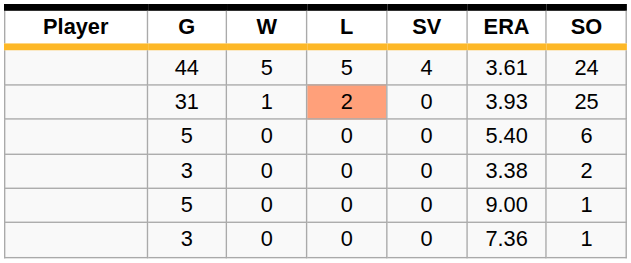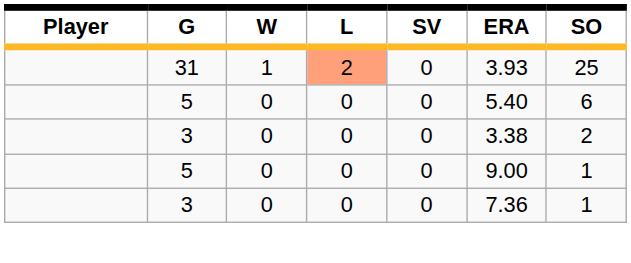 <table class="wikitable sortable">
 <tr>
 <th style="background:#FFFFFF; border-top:#000000 5px solid; border-bottom:#FDB827 5px solid;" width="16%">Player</th>
 <th style="background:#FFFFFF; border-top:#000000 5px solid; border-bottom:#FDB827 5px solid;" width="9%">G</th>
 <th style="background:#FFFFFF; border-top:#000000 5px solid; border-bottom:#FDB827 5px solid;" width="9%">W</th>
 <th style="background:#FFFFFF; border-top:#000000 5px solid; border-bottom:#FDB827 5px solid;" width="9%">L</th>
 <th style="background:#FFFFFF; border-top:#000000 5px solid; border-bottom:#FDB827 5px solid;" width="9%">SV</th>
 <th style="background:#FFFFFF; border-top:#000000 5px solid; border-bottom:#FDB827 5px solid;" width="9%">ERA</th>
 <th style="background:#FFFFFF; border-top:#000000 5px solid; border-bottom:#FDB827 5px solid;" width="9%">SO</th>
-</tr>
-<tr align="center">
-<td></td>
-<td>44</td>
-<td>5</td>
-<td>5</td>
-<td>4</td>
-<td>3.61</td>
-<td>24</td>
 </tr>
 <tr align="center">
 <td></td>
 <td>31</td>
 <td>1</td>
 <td style="background: lightsalmon;">2</td>
 <td>0</td>
 <td>3.93</td>
 <td>25</td>
 </tr>
 <tr align="center">
 <td></td>
 <td>5</td>
 <td>0</td>
 <td>0</td>
 <td>0</td>
 <td>5.40</td>
 <td>6</td>
 </tr>
 <tr align="center">
 <td></td>
 <td>3</td>
 <td>0</td>
 <td>0</td>
 <td>0</td>
 <td>3.38</td>
 <td>2</td>
 </tr>
 <tr align="center">
 <td></td>
 <td>5</td>
 <td>0</td>
 <td>0</td>
 <td>0</td>
 <td>9.00</td>
 <td>1</td>
 </tr>
 <tr align="center">
 <td></td>
 <td>3</td>
 <td>0</td>
 <td>0</td>
 <td>0</td>
 <td>7.36</td>
 <td>1</td>
 </tr>
 </table>
